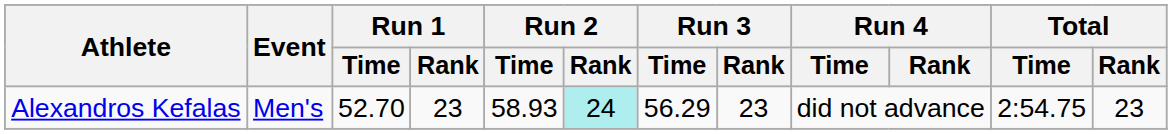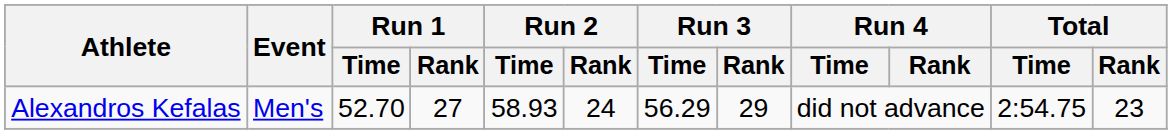 <table class="wikitable" style="font-size:90%">
 <tr>
 <th rowspan="2">Athlete</th>
 <th rowspan="2">Event</th>
 <th colspan="2">Run 1</th>
 <th colspan="2">Run 2</th>
 <th colspan="2">Run 3</th>
 <th colspan="2">Run 4</th>
 <th colspan="2">Total</th>
 </tr>
 <tr style="font-size:95%">
 <th>Time</th>
 <th>Rank</th>
 <th>Time</th>
 <th>Rank</th>
 <th>Time</th>
 <th>Rank</th>
 <th>Time</th>
 <th>Rank</th>
 <th>Time</th>
 <th>Rank</th>
 </tr>
 <tr align=center>
 <td align=left><a href='#'>Alexandros Kefalas</a></td>
 <td align=left><a href='#'>Men's</a></td>
 <td>52.70</td>
-<td>23</td>
+<td>27</td>
 <td>58.93</td>
-<td style="background: paleturquoise;">24</td>
+<td>24</td>
 <td>56.29</td>
-<td>23</td>
+<td>29</td>
 <td colspan=2>did not advance</td>
 <td>2:54.75</td>
 <td>23</td>
 </tr>
 </table>
